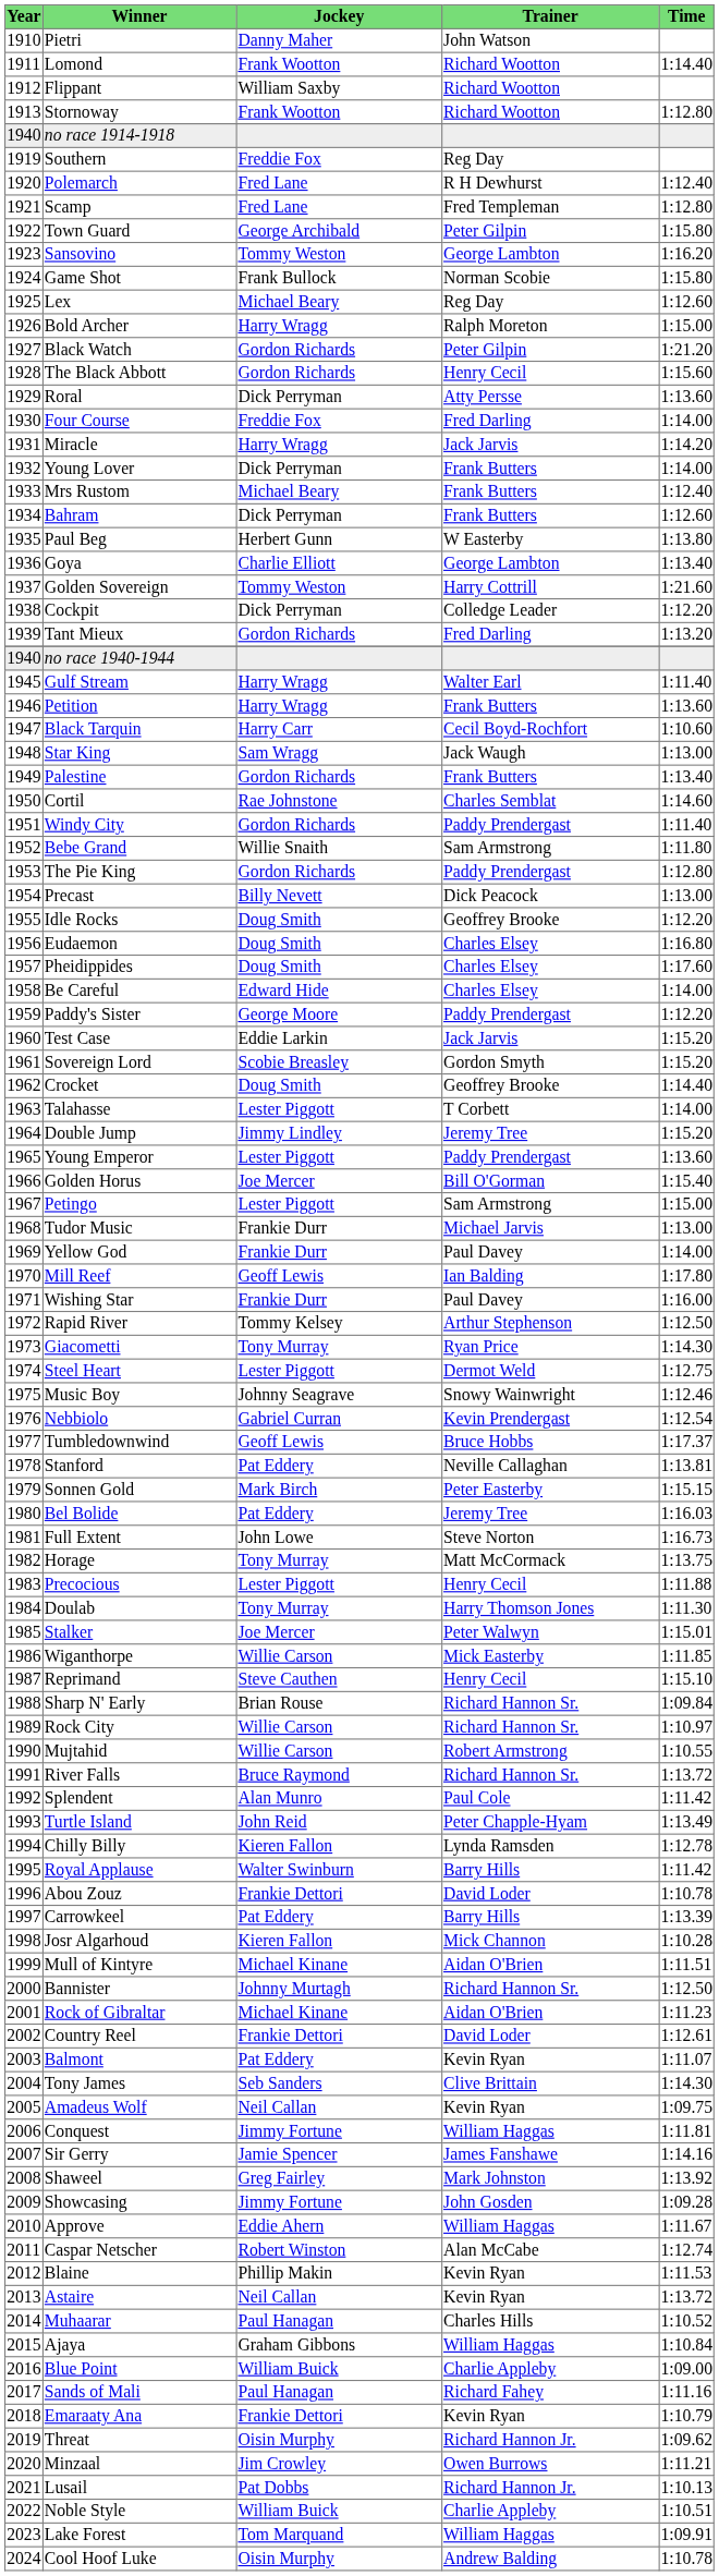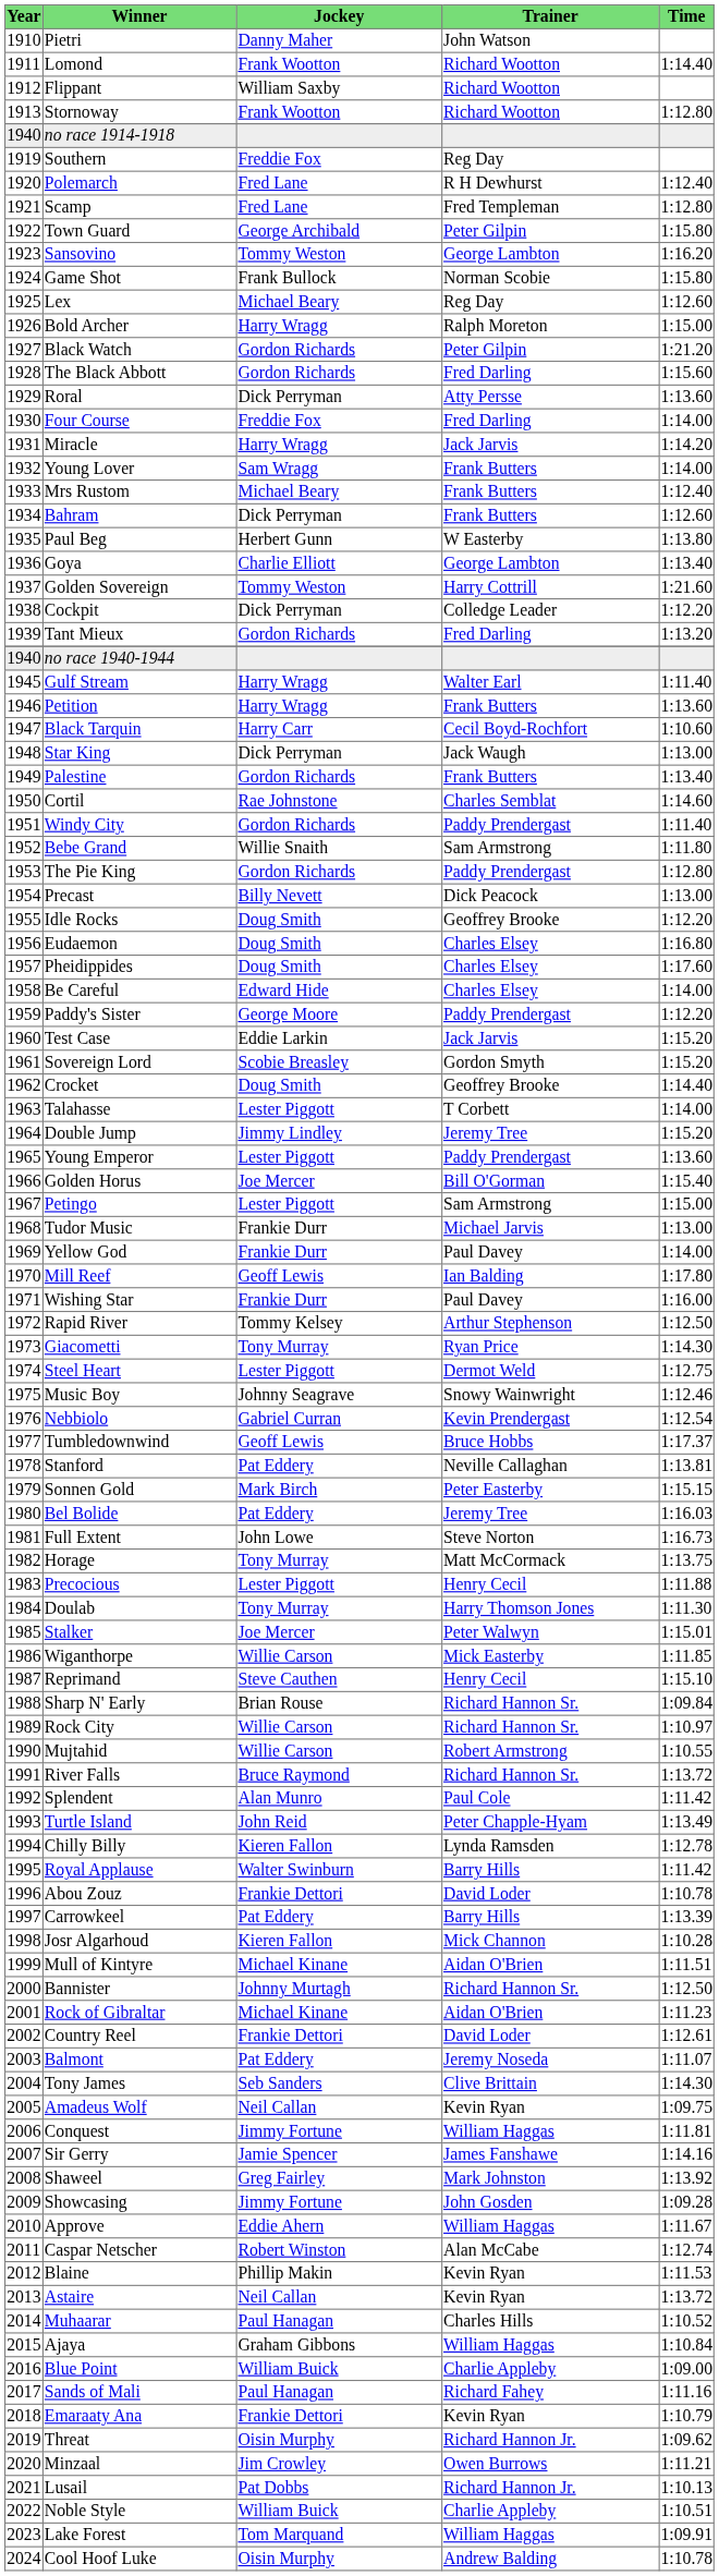 <table class = "sortable" | border="1" style="border-collapse: collapse; font-size:90%">
 <tr bgcolor="#77dd77" align="center">
 <th>Year</th>
 <th style="width:160px;">Winner</th>
 <th style="width:170px;">Jockey</th>
 <th style="width:180px;">Trainer</th>
 <th>Time</th>
 </tr>
 <tr>
 <td>1910</td>
 <td>Pietri</td>
 <td><a href='#'>Danny Maher</a></td>
 <td>John Watson</td>
 <td></td>
 </tr>
 <tr>
 <td>1911</td>
 <td>Lomond</td>
 <td><a href='#'>Frank Wootton</a></td>
 <td><a href='#'>Richard Wootton</a></td>
 <td>1:14.40</td>
 </tr>
 <tr>
 <td>1912</td>
 <td>Flippant</td>
 <td>William Saxby</td>
 <td><a href='#'>Richard Wootton</a></td>
 <td></td>
 </tr>
 <tr>
 <td>1913</td>
 <td>Stornoway</td>
 <td><a href='#'>Frank Wootton</a></td>
 <td><a href='#'>Richard Wootton</a></td>
 <td>1:12.80</td>
 </tr>
 <tr>
 </tr>
 <tr bgcolor="#eeeeee">
 <td><span>1940</span></td>
 <td><em>no race 1914-1918</em></td>
 <td></td>
 <td></td>
 <td></td>
 </tr>
 <tr>
 <td>1919</td>
 <td>Southern</td>
 <td><a href='#'>Freddie Fox</a></td>
 <td>Reg Day</td>
 <td></td>
 </tr>
 <tr>
 <td>1920</td>
 <td><a href='#'>Polemarch</a></td>
 <td><a href='#'>Fred Lane</a></td>
 <td>R H Dewhurst</td>
 <td>1:12.40</td>
 </tr>
 <tr>
 <td>1921</td>
 <td>Scamp</td>
 <td><a href='#'>Fred Lane</a></td>
 <td>Fred Templeman</td>
 <td>1:12.80</td>
 </tr>
 <tr>
 <td>1922</td>
 <td>Town Guard</td>
 <td><a href='#'>George Archibald</a></td>
 <td><a href='#'>Peter Gilpin</a></td>
 <td>1:15.80</td>
 </tr>
 <tr>
 <td>1923</td>
 <td><a href='#'>Sansovino</a></td>
 <td><a href='#'>Tommy Weston</a></td>
 <td><a href='#'>George Lambton</a></td>
 <td>1:16.20</td>
 </tr>
 <tr>
 <td>1924</td>
 <td>Game Shot</td>
 <td>Frank Bullock</td>
 <td>Norman Scobie</td>
 <td>1:15.80</td>
 </tr>
 <tr>
 <td>1925</td>
 <td>Lex</td>
 <td><a href='#'>Michael Beary</a></td>
 <td>Reg Day</td>
 <td>1:12.60</td>
 </tr>
 <tr>
 <td>1926</td>
 <td>Bold Archer</td>
 <td><a href='#'>Harry Wragg</a></td>
 <td>Ralph Moreton</td>
 <td>1:15.00</td>
 </tr>
 <tr>
 <td>1927</td>
 <td>Black Watch</td>
 <td><a href='#'>Gordon Richards</a></td>
 <td><a href='#'>Peter Gilpin</a></td>
 <td>1:21.20</td>
 </tr>
 <tr>
 <td>1928</td>
 <td>The Black Abbott</td>
 <td><a href='#'>Gordon Richards</a></td>
-<td><a href='#'>Henry Cecil</a></td>
+<td><a href='#'>Fred Darling</a></td>
 <td>1:15.60</td>
 </tr>
 <tr>
 <td>1929</td>
 <td>Roral</td>
 <td>Dick Perryman</td>
 <td><a href='#'>Atty Persse</a></td>
 <td>1:13.60</td>
 </tr>
 <tr>
 <td>1930</td>
 <td><a href='#'>Four Course</a></td>
 <td><a href='#'>Freddie Fox</a></td>
 <td><a href='#'>Fred Darling</a></td>
 <td>1:14.00</td>
 </tr>
 <tr>
 <td>1931</td>
 <td>Miracle</td>
 <td><a href='#'>Harry Wragg</a></td>
 <td><a href='#'>Jack Jarvis</a></td>
 <td>1:14.20</td>
 </tr>
 <tr>
 <td>1932</td>
 <td>Young Lover</td>
-<td>Dick Perryman</td>
+<td><a href='#'>Sam Wragg</a></td>
 <td><a href='#'>Frank Butters</a></td>
 <td>1:14.00</td>
 </tr>
 <tr>
 <td>1933</td>
 <td>Mrs Rustom</td>
 <td><a href='#'>Michael Beary</a></td>
 <td><a href='#'>Frank Butters</a></td>
 <td>1:12.40</td>
 </tr>
 <tr>
 <td>1934</td>
 <td><a href='#'>Bahram</a></td>
 <td>Dick Perryman</td>
 <td><a href='#'>Frank Butters</a></td>
 <td>1:12.60</td>
 </tr>
 <tr>
 <td>1935</td>
 <td>Paul Beg</td>
 <td>Herbert Gunn</td>
 <td>W Easterby</td>
 <td>1:13.80</td>
 </tr>
 <tr>
 <td>1936</td>
 <td>Goya</td>
 <td><a href='#'>Charlie Elliott</a></td>
 <td><a href='#'>George Lambton</a></td>
 <td>1:13.40</td>
 </tr>
 <tr>
 <td>1937</td>
 <td>Golden Sovereign</td>
 <td><a href='#'>Tommy Weston</a></td>
 <td><a href='#'>Harry Cottrill</a></td>
 <td>1:21.60</td>
 </tr>
 <tr>
 <td>1938</td>
 <td>Cockpit</td>
 <td>Dick Perryman</td>
 <td>Colledge Leader</td>
 <td>1:12.20</td>
 </tr>
 <tr>
 <td>1939</td>
 <td>Tant Mieux</td>
 <td><a href='#'>Gordon Richards</a></td>
 <td><a href='#'>Fred Darling</a></td>
 <td>1:13.20</td>
 </tr>
 <tr>
 </tr>
 <tr bgcolor="#eeeeee">
 <td><span>1940</span></td>
 <td><em>no race 1940-1944</em></td>
 <td></td>
 <td></td>
 <td></td>
 </tr>
 <tr>
 <td>1945</td>
 <td><a href='#'>Gulf Stream</a></td>
 <td><a href='#'>Harry Wragg</a></td>
 <td><a href='#'>Walter Earl</a></td>
 <td>1:11.40</td>
 </tr>
 <tr>
 <td>1946</td>
 <td><a href='#'>Petition</a></td>
 <td><a href='#'>Harry Wragg</a></td>
 <td><a href='#'>Frank Butters</a></td>
 <td>1:13.60</td>
 </tr>
 <tr>
 <td>1947</td>
 <td><a href='#'>Black Tarquin</a></td>
 <td><a href='#'>Harry Carr</a></td>
 <td><a href='#'>Cecil Boyd-Rochfort</a></td>
 <td>1:10.60</td>
 </tr>
 <tr>
 <td>1948</td>
 <td><a href='#'>Star King</a></td>
-<td><a href='#'>Sam Wragg</a></td>
+<td>Dick Perryman</td>
 <td>Jack Waugh</td>
 <td>1:13.00</td>
 </tr>
 <tr>
 <td>1949</td>
 <td><a href='#'>Palestine</a></td>
 <td><a href='#'>Gordon Richards</a></td>
 <td><a href='#'>Frank Butters</a></td>
 <td>1:13.40</td>
 </tr>
 <tr>
 <td>1950</td>
 <td>Cortil</td>
 <td><a href='#'>Rae Johnstone</a></td>
 <td><a href='#'>Charles Semblat</a></td>
 <td>1:14.60</td>
 </tr>
 <tr>
 <td>1951</td>
 <td><a href='#'>Windy City</a></td>
 <td><a href='#'>Gordon Richards</a></td>
 <td><a href='#'>Paddy Prendergast</a></td>
 <td>1:11.40</td>
 </tr>
 <tr>
 <td>1952</td>
 <td><a href='#'>Bebe Grand</a></td>
 <td>Willie Snaith</td>
 <td>Sam Armstrong</td>
 <td>1:11.80</td>
 </tr>
 <tr>
 <td>1953</td>
 <td>The Pie King</td>
 <td><a href='#'>Gordon Richards</a></td>
 <td><a href='#'>Paddy Prendergast</a></td>
 <td>1:12.80</td>
 </tr>
 <tr>
 <td>1954</td>
 <td>Precast</td>
 <td><a href='#'>Billy Nevett</a></td>
 <td>Dick Peacock</td>
 <td>1:13.00</td>
 </tr>
 <tr>
 <td>1955</td>
 <td>Idle Rocks</td>
 <td><a href='#'>Doug Smith</a></td>
 <td>Geoffrey Brooke</td>
 <td>1:12.20</td>
 </tr>
 <tr>
 <td>1956</td>
 <td>Eudaemon</td>
 <td><a href='#'>Doug Smith</a></td>
 <td><a href='#'>Charles Elsey</a></td>
 <td>1:16.80</td>
 </tr>
 <tr>
 <td>1957</td>
 <td>Pheidippides</td>
 <td><a href='#'>Doug Smith</a></td>
 <td><a href='#'>Charles Elsey</a></td>
 <td>1:17.60</td>
 </tr>
 <tr>
 <td>1958</td>
 <td>Be Careful</td>
 <td><a href='#'>Edward Hide</a></td>
 <td><a href='#'>Charles Elsey</a></td>
 <td>1:14.00</td>
 </tr>
 <tr>
 <td>1959</td>
 <td>Paddy's Sister</td>
 <td><a href='#'>George Moore</a></td>
 <td><a href='#'>Paddy Prendergast</a></td>
 <td>1:12.20</td>
 </tr>
 <tr>
 <td>1960</td>
 <td>Test Case</td>
 <td>Eddie Larkin</td>
 <td><a href='#'>Jack Jarvis</a></td>
 <td>1:15.20</td>
 </tr>
 <tr>
 <td>1961</td>
 <td>Sovereign Lord</td>
 <td><a href='#'>Scobie Breasley</a></td>
 <td>Gordon Smyth</td>
 <td>1:15.20</td>
 </tr>
 <tr>
 <td>1962</td>
 <td>Crocket</td>
 <td><a href='#'>Doug Smith</a></td>
 <td>Geoffrey Brooke</td>
 <td>1:14.40</td>
 </tr>
 <tr>
 <td>1963</td>
 <td>Talahasse</td>
 <td><a href='#'>Lester Piggott</a></td>
 <td>T Corbett</td>
 <td>1:14.00</td>
 </tr>
 <tr>
 <td>1964</td>
 <td>Double Jump</td>
 <td><a href='#'>Jimmy Lindley</a></td>
 <td><a href='#'>Jeremy Tree</a></td>
 <td>1:15.20</td>
 </tr>
 <tr>
 <td>1965</td>
 <td>Young Emperor</td>
 <td><a href='#'>Lester Piggott</a></td>
 <td><a href='#'>Paddy Prendergast</a></td>
 <td>1:13.60</td>
 </tr>
 <tr>
 <td>1966</td>
 <td>Golden Horus</td>
 <td><a href='#'>Joe Mercer</a></td>
 <td><a href='#'>Bill O'Gorman</a></td>
 <td>1:15.40</td>
 </tr>
 <tr>
 <td>1967</td>
 <td><a href='#'>Petingo</a></td>
 <td><a href='#'>Lester Piggott</a></td>
 <td>Sam Armstrong</td>
 <td>1:15.00</td>
 </tr>
 <tr>
 <td>1968</td>
 <td>Tudor Music</td>
 <td>Frankie Durr</td>
 <td><a href='#'>Michael Jarvis</a></td>
 <td>1:13.00</td>
 </tr>
 <tr>
 <td>1969</td>
 <td>Yellow God</td>
 <td><a href='#'>Frankie Durr</a></td>
 <td>Paul Davey</td>
 <td>1:14.00</td>
 </tr>
 <tr>
 <td>1970</td>
 <td><a href='#'>Mill Reef</a></td>
 <td><a href='#'>Geoff Lewis</a></td>
 <td><a href='#'>Ian Balding</a></td>
 <td>1:17.80</td>
 </tr>
 <tr>
 <td>1971</td>
 <td>Wishing Star</td>
 <td><a href='#'>Frankie Durr</a></td>
 <td>Paul Davey</td>
 <td>1:16.00</td>
 </tr>
 <tr>
 <td>1972</td>
 <td>Rapid River</td>
 <td>Tommy Kelsey</td>
 <td><a href='#'>Arthur Stephenson</a></td>
 <td>1:12.50</td>
 </tr>
 <tr>
 <td>1973</td>
 <td><a href='#'>Giacometti</a></td>
 <td><a href='#'>Tony Murray</a></td>
 <td><a href='#'>Ryan Price</a></td>
 <td>1:14.30</td>
 </tr>
 <tr>
 <td>1974</td>
 <td><a href='#'>Steel Heart</a></td>
 <td><a href='#'>Lester Piggott</a></td>
 <td><a href='#'>Dermot Weld</a></td>
 <td>1:12.75</td>
 </tr>
 <tr>
 <td>1975</td>
 <td>Music Boy</td>
 <td>Johnny Seagrave</td>
 <td>Snowy Wainwright</td>
 <td>1:12.46</td>
 </tr>
 <tr>
 <td>1976</td>
 <td><a href='#'>Nebbiolo</a></td>
 <td><a href='#'>Gabriel Curran</a></td>
 <td><a href='#'>Kevin Prendergast</a></td>
 <td>1:12.54</td>
 </tr>
 <tr>
 <td>1977</td>
 <td>Tumbledownwind</td>
 <td><a href='#'>Geoff Lewis</a></td>
 <td><a href='#'>Bruce Hobbs</a></td>
 <td>1:17.37</td>
 </tr>
 <tr>
 <td>1978</td>
 <td>Stanford</td>
 <td><a href='#'>Pat Eddery</a></td>
 <td>Neville Callaghan</td>
 <td>1:13.81</td>
 </tr>
 <tr>
 <td>1979</td>
 <td>Sonnen Gold</td>
 <td><a href='#'>Mark Birch</a></td>
 <td><a href='#'>Peter Easterby</a></td>
 <td>1:15.15</td>
 </tr>
 <tr>
 <td>1980</td>
 <td><a href='#'>Bel Bolide</a></td>
 <td><a href='#'>Pat Eddery</a></td>
 <td><a href='#'>Jeremy Tree</a></td>
 <td>1:16.03</td>
 </tr>
 <tr>
 <td>1981</td>
 <td>Full Extent</td>
 <td>John Lowe</td>
 <td>Steve Norton</td>
 <td>1:16.73</td>
 </tr>
 <tr>
 <td>1982</td>
 <td>Horage</td>
 <td><a href='#'>Tony Murray</a></td>
 <td>Matt McCormack</td>
 <td>1:13.75</td>
 </tr>
 <tr>
 <td>1983</td>
 <td><a href='#'>Precocious</a></td>
 <td><a href='#'>Lester Piggott</a></td>
 <td><a href='#'>Henry Cecil</a></td>
 <td>1:11.88</td>
 </tr>
 <tr>
 <td>1984</td>
 <td>Doulab</td>
 <td><a href='#'>Tony Murray</a></td>
 <td><a href='#'>Harry Thomson Jones</a></td>
 <td>1:11.30</td>
 </tr>
 <tr>
 <td>1985</td>
 <td><a href='#'>Stalker</a></td>
 <td><a href='#'>Joe Mercer</a></td>
 <td><a href='#'>Peter Walwyn</a></td>
 <td>1:15.01</td>
 </tr>
 <tr>
 <td>1986</td>
 <td>Wiganthorpe</td>
 <td><a href='#'>Willie Carson</a></td>
 <td><a href='#'>Mick Easterby</a></td>
 <td>1:11.85</td>
 </tr>
 <tr>
 <td>1987</td>
 <td>Reprimand</td>
 <td><a href='#'>Steve Cauthen</a></td>
 <td><a href='#'>Henry Cecil</a></td>
 <td>1:15.10</td>
 </tr>
 <tr>
 <td>1988</td>
 <td>Sharp N' Early</td>
 <td>Brian Rouse</td>
 <td><a href='#'>Richard Hannon Sr.</a></td>
 <td>1:09.84</td>
 </tr>
 <tr>
 <td>1989</td>
 <td>Rock City</td>
 <td><a href='#'>Willie Carson</a></td>
 <td><a href='#'>Richard Hannon Sr.</a></td>
 <td>1:10.97</td>
 </tr>
 <tr>
 <td>1990</td>
 <td>Mujtahid</td>
 <td><a href='#'>Willie Carson</a></td>
 <td><a href='#'>Robert Armstrong</a></td>
 <td>1:10.55</td>
 </tr>
 <tr>
 <td>1991</td>
 <td>River Falls</td>
 <td><a href='#'>Bruce Raymond</a></td>
 <td><a href='#'>Richard Hannon Sr.</a></td>
 <td>1:13.72</td>
 </tr>
 <tr>
 <td>1992</td>
 <td>Splendent</td>
 <td><a href='#'>Alan Munro</a></td>
 <td><a href='#'>Paul Cole</a></td>
 <td>1:11.42</td>
 </tr>
 <tr>
 <td>1993</td>
 <td><a href='#'>Turtle Island</a></td>
 <td><a href='#'>John Reid</a></td>
 <td><a href='#'>Peter Chapple-Hyam</a></td>
 <td>1:13.49</td>
 </tr>
 <tr>
 <td>1994</td>
 <td>Chilly Billy</td>
 <td><a href='#'>Kieren Fallon</a></td>
 <td>Lynda Ramsden</td>
 <td>1:12.78</td>
 </tr>
 <tr>
 <td>1995</td>
 <td><a href='#'>Royal Applause</a></td>
 <td><a href='#'>Walter Swinburn</a></td>
 <td><a href='#'>Barry Hills</a></td>
 <td>1:11.42</td>
 </tr>
 <tr>
 <td>1996</td>
 <td>Abou Zouz</td>
 <td><a href='#'>Frankie Dettori</a></td>
 <td><a href='#'>David Loder</a></td>
 <td>1:10.78</td>
 </tr>
 <tr>
 <td>1997</td>
 <td>Carrowkeel</td>
 <td><a href='#'>Pat Eddery</a></td>
 <td><a href='#'>Barry Hills</a></td>
 <td>1:13.39</td>
 </tr>
 <tr>
 <td>1998</td>
 <td>Josr Algarhoud</td>
 <td><a href='#'>Kieren Fallon</a></td>
 <td><a href='#'>Mick Channon</a></td>
 <td>1:10.28</td>
 </tr>
 <tr>
 <td>1999</td>
 <td>Mull of Kintyre</td>
 <td><a href='#'>Michael Kinane</a></td>
 <td><a href='#'>Aidan O'Brien</a></td>
 <td>1:11.51</td>
 </tr>
 <tr>
 <td>2000</td>
 <td>Bannister</td>
 <td><a href='#'>Johnny Murtagh</a></td>
 <td><a href='#'>Richard Hannon Sr.</a></td>
 <td>1:12.50</td>
 </tr>
 <tr>
 <td>2001</td>
 <td><a href='#'>Rock of Gibraltar</a></td>
 <td><a href='#'>Michael Kinane</a></td>
 <td><a href='#'>Aidan O'Brien</a></td>
 <td>1:11.23</td>
 </tr>
 <tr>
 <td>2002</td>
 <td>Country Reel</td>
 <td><a href='#'>Frankie Dettori</a></td>
 <td><a href='#'>David Loder</a></td>
 <td>1:12.61</td>
 </tr>
 <tr>
 <td>2003</td>
 <td><a href='#'>Balmont</a></td>
 <td><a href='#'>Pat Eddery</a></td>
-<td>Kevin Ryan</td>
+<td><a href='#'>Jeremy Noseda</a></td>
 <td>1:11.07</td>
 </tr>
 <tr>
 <td>2004</td>
 <td>Tony James</td>
 <td><a href='#'>Seb Sanders</a></td>
 <td><a href='#'>Clive Brittain</a></td>
 <td>1:14.30</td>
 </tr>
 <tr>
 <td>2005</td>
 <td><a href='#'>Amadeus Wolf</a></td>
 <td><a href='#'>Neil Callan</a></td>
 <td>Kevin Ryan</td>
 <td>1:09.75</td>
 </tr>
 <tr>
 <td>2006</td>
 <td>Conquest</td>
 <td><a href='#'>Jimmy Fortune</a></td>
 <td><a href='#'>William Haggas</a></td>
 <td>1:11.81</td>
 </tr>
 <tr>
 <td>2007</td>
 <td>Sir Gerry</td>
 <td><a href='#'>Jamie Spencer</a></td>
 <td><a href='#'>James Fanshawe</a></td>
 <td>1:14.16</td>
 </tr>
 <tr>
 <td>2008</td>
 <td>Shaweel </td>
 <td><a href='#'>Greg Fairley</a></td>
 <td><a href='#'>Mark Johnston</a></td>
 <td>1:13.92</td>
 </tr>
 <tr>
 <td>2009</td>
 <td>Showcasing</td>
 <td><a href='#'>Jimmy Fortune</a></td>
 <td><a href='#'>John Gosden</a></td>
 <td>1:09.28</td>
 </tr>
 <tr>
 <td>2010</td>
 <td>Approve</td>
 <td><a href='#'>Eddie Ahern</a></td>
 <td><a href='#'>William Haggas</a></td>
 <td>1:11.67</td>
 </tr>
 <tr>
 <td>2011</td>
 <td>Caspar Netscher</td>
 <td><a href='#'>Robert Winston</a></td>
 <td>Alan McCabe</td>
 <td>1:12.74</td>
 </tr>
 <tr>
 <td>2012</td>
 <td>Blaine</td>
 <td>Phillip Makin</td>
 <td>Kevin Ryan</td>
 <td>1:11.53</td>
 </tr>
 <tr>
 <td>2013</td>
 <td><a href='#'>Astaire</a></td>
 <td><a href='#'>Neil Callan</a></td>
 <td>Kevin Ryan</td>
 <td>1:13.72</td>
 </tr>
 <tr>
 <td>2014</td>
 <td><a href='#'>Muhaarar</a></td>
 <td><a href='#'>Paul Hanagan</a></td>
 <td>Charles Hills</td>
 <td>1:10.52</td>
 </tr>
 <tr>
 <td>2015</td>
 <td>Ajaya</td>
 <td>Graham Gibbons</td>
 <td><a href='#'>William Haggas</a></td>
 <td>1:10.84</td>
 </tr>
 <tr>
 <td>2016</td>
 <td><a href='#'>Blue Point</a></td>
 <td><a href='#'>William Buick</a></td>
 <td><a href='#'>Charlie Appleby</a></td>
 <td>1:09.00</td>
 </tr>
 <tr>
 <td>2017</td>
 <td><a href='#'>Sands of Mali</a></td>
 <td><a href='#'>Paul Hanagan</a></td>
 <td><a href='#'>Richard Fahey</a></td>
 <td>1:11.16</td>
 </tr>
 <tr>
 <td>2018</td>
 <td><a href='#'>Emaraaty Ana</a></td>
 <td><a href='#'>Frankie Dettori</a></td>
 <td>Kevin Ryan</td>
 <td>1:10.79</td>
 </tr>
 <tr>
 <td>2019</td>
 <td>Threat</td>
 <td><a href='#'>Oisin Murphy</a></td>
 <td><a href='#'>Richard Hannon Jr.</a></td>
 <td>1:09.62</td>
 </tr>
 <tr>
 <td>2020</td>
 <td>Minzaal</td>
 <td><a href='#'>Jim Crowley</a></td>
 <td><a href='#'>Owen Burrows</a></td>
 <td>1:11.21</td>
 </tr>
 <tr>
 <td>2021</td>
 <td>Lusail</td>
 <td><a href='#'>Pat Dobbs</a></td>
 <td><a href='#'>Richard Hannon Jr.</a></td>
 <td>1:10.13</td>
 </tr>
 <tr>
 <td>2022</td>
 <td>Noble Style</td>
 <td><a href='#'>William Buick</a></td>
 <td><a href='#'>Charlie Appleby</a></td>
 <td>1:10.51</td>
 </tr>
 <tr>
 <td>2023</td>
 <td>Lake Forest</td>
 <td><a href='#'>Tom Marquand</a></td>
 <td><a href='#'>William Haggas</a></td>
 <td>1:09.91</td>
 </tr>
 <tr>
 <td>2024</td>
 <td>Cool Hoof Luke</td>
 <td><a href='#'>Oisin Murphy</a></td>
 <td><a href='#'>Andrew Balding</a></td>
 <td>1:10.78</td>
 </tr>
 </table>
